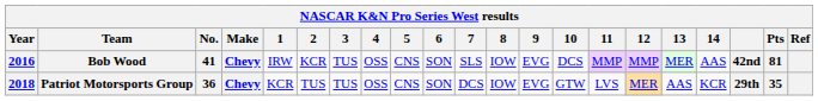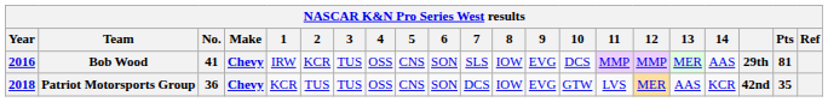 <table class="wikitable" style="text-align:center; font-size:75%">
 <tr>
 <th colspan=21><a href='#'>NASCAR K&N Pro Series West</a> results</th>
 </tr>
 <tr>
 <th>Year</th>
 <th>Team</th>
 <th>No.</th>
 <th>Make</th>
 <th>1</th>
 <th>2</th>
 <th>3</th>
 <th>4</th>
 <th>5</th>
 <th>6</th>
 <th>7</th>
 <th>8</th>
 <th>9</th>
 <th>10</th>
 <th>11</th>
 <th>12</th>
 <th>13</th>
 <th>14</th>
 <th></th>
 <th>Pts</th>
 <th>Ref</th>
 </tr>
 <tr>
 <th><a href='#'>2016</a></th>
 <th nowrap>Bob Wood</th>
 <th>41</th>
 <th><a href='#'>Chevy</a></th>
 <td><a href='#'>IRW</a></td>
 <td><a href='#'>KCR</a></td>
 <td><a href='#'>TUS</a></td>
 <td><a href='#'>OSS</a></td>
 <td><a href='#'>CNS</a></td>
 <td><a href='#'>SON</a></td>
 <td><a href='#'>SLS</a></td>
 <td><a href='#'>IOW</a></td>
 <td><a href='#'>EVG</a></td>
 <td><a href='#'>DCS</a></td>
 <td style="background:#EFCFFF;"><a href='#'>MMP</a><br></td>
 <td style="background:#EFCFFF;"><a href='#'>MMP</a><br></td>
 <td style="background:#DFFFDF;"><a href='#'>MER</a><br></td>
 <td><a href='#'>AAS</a></td>
-<th>42nd</th>
+<th>29th</th>
 <th>81</th>
 <th></th>
 </tr>
 <tr>
 <th><a href='#'>2018</a></th>
 <th nowrap>Patriot Motorsports Group</th>
 <th>36</th>
 <th><a href='#'>Chevy</a></th>
 <td><a href='#'>KCR</a></td>
 <td><a href='#'>TUS</a></td>
 <td><a href='#'>TUS</a></td>
 <td><a href='#'>OSS</a></td>
 <td><a href='#'>CNS</a></td>
 <td><a href='#'>SON</a></td>
 <td><a href='#'>DCS</a></td>
 <td><a href='#'>IOW</a></td>
 <td><a href='#'>EVG</a></td>
 <td><a href='#'>GTW</a></td>
 <td><a href='#'>LVS</a></td>
 <td style="background:#FFDF9F;"><a href='#'>MER</a><br></td>
 <td><a href='#'>AAS</a></td>
 <td><a href='#'>KCR</a></td>
-<th>29th</th>
+<th>42nd</th>
 <th>35</th>
 <th></th>
 </tr>
 </table>
